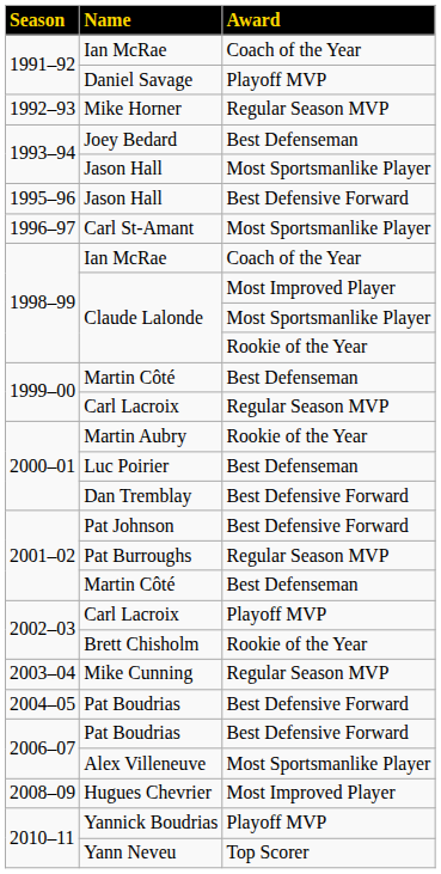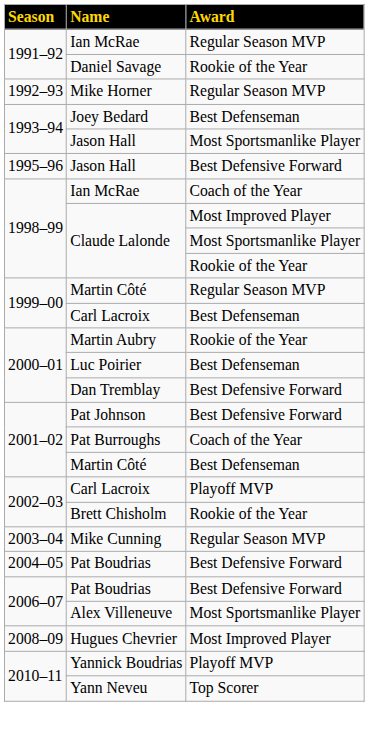 <table class="wikitable">
 <tr style="color:#FFD800; background:#000000; font-weight:bold">
 <td>Season</td>
 <td>Name</td>
 <td>Award</td>
 </tr>
 <tr>
 <td rowspan=2>1991–92</td>
 <td>Ian McRae</td>
-<td>Coach of the Year</td>
+<td>Regular Season MVP</td>
 </tr>
 <tr>
 <td>Daniel Savage</td>
-<td>Playoff MVP</td>
+<td>Rookie of the Year</td>
 </tr>
 <tr>
 <td>1992–93</td>
 <td>Mike Horner</td>
 <td>Regular Season MVP</td>
 </tr>
 <tr>
 <td rowspan=2>1993–94</td>
 <td>Joey Bedard</td>
 <td>Best Defenseman</td>
 </tr>
 <tr>
 <td>Jason Hall</td>
 <td>Most Sportsmanlike Player</td>
 </tr>
 <tr>
 <td>1995–96</td>
 <td>Jason Hall</td>
 <td>Best Defensive Forward</td>
 </tr>
 <tr>
-<td>1996–97</td>
-<td>Carl St-Amant</td>
-<td>Most Sportsmanlike Player</td>
-</tr>
-<tr>
 <td rowspan=4>1998–99</td>
 <td>Ian McRae</td>
 <td>Coach of the Year</td>
 </tr>
 <tr>
 <td rowspan=3>Claude Lalonde</td>
 <td>Most Improved Player</td>
 </tr>
 <tr>
 <td>Most Sportsmanlike Player</td>
 </tr>
 <tr>
 <td>Rookie of the Year</td>
 </tr>
 <tr>
 <td rowspan=2>1999–00</td>
 <td>Martin Côté</td>
-<td>Best Defenseman</td>
+<td>Regular Season MVP</td>
 </tr>
 <tr>
 <td>Carl Lacroix</td>
-<td>Regular Season MVP</td>
+<td>Best Defenseman</td>
 </tr>
 <tr>
 <td rowspan=3>2000–01</td>
 <td>Martin Aubry</td>
 <td>Rookie of the Year</td>
 </tr>
 <tr>
 <td>Luc Poirier</td>
 <td>Best Defenseman</td>
 </tr>
 <tr>
 <td>Dan Tremblay</td>
 <td>Best Defensive Forward</td>
 </tr>
 <tr>
 <td rowspan=3>2001–02</td>
 <td>Pat Johnson</td>
 <td>Best Defensive Forward</td>
 </tr>
 <tr>
 <td>Pat Burroughs</td>
-<td>Regular Season MVP</td>
+<td>Coach of the Year</td>
 </tr>
 <tr>
 <td>Martin Côté</td>
 <td>Best Defenseman</td>
 </tr>
 <tr>
 <td rowspan=2>2002–03</td>
 <td>Carl Lacroix</td>
 <td>Playoff MVP</td>
 </tr>
 <tr>
 <td>Brett Chisholm</td>
 <td>Rookie of the Year</td>
 </tr>
 <tr>
 <td>2003–04</td>
 <td>Mike Cunning</td>
 <td>Regular Season MVP</td>
 </tr>
 <tr>
 <td>2004–05</td>
 <td>Pat Boudrias</td>
 <td>Best Defensive Forward</td>
 </tr>
 <tr>
 <td rowspan=2>2006–07</td>
 <td>Pat Boudrias</td>
 <td>Best Defensive Forward</td>
 </tr>
 <tr>
 <td>Alex Villeneuve</td>
 <td>Most Sportsmanlike Player</td>
 </tr>
 <tr>
 <td>2008–09</td>
 <td>Hugues Chevrier</td>
 <td>Most Improved Player</td>
 </tr>
 <tr>
 <td rowspan=2>2010–11</td>
 <td>Yannick Boudrias</td>
 <td>Playoff MVP</td>
 </tr>
 <tr>
 <td>Yann Neveu</td>
 <td>Top Scorer</td>
 </tr>
 </table>
